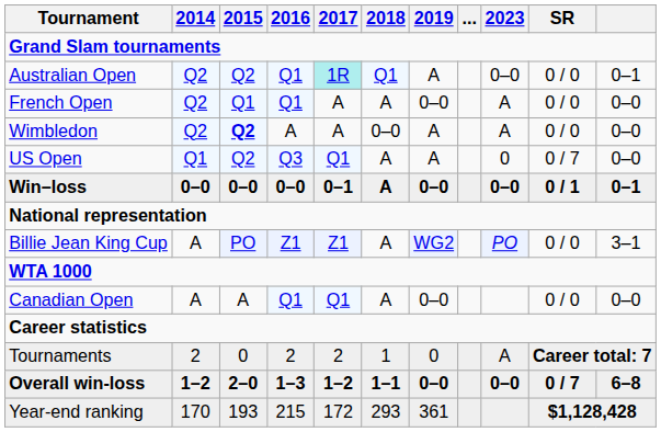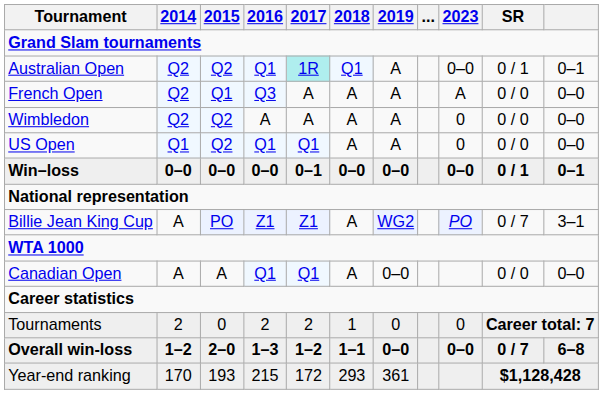 <table class="wikitable" style="text-align:center;">
 <tr>
 <th>Tournament</th>
 <th><a href='#'>2014</a></th>
 <th><a href='#'>2015</a></th>
 <th><a href='#'>2016</a></th>
 <th><a href='#'>2017</a></th>
 <th><a href='#'>2018</a></th>
 <th><a href='#'>2019</a></th>
 <th>...</th>
 <th><a href='#'>2023</a></th>
 <th>SR</th>
 <th></th>
 </tr>
 <tr>
 <td colspan="12" align="left"><strong><a href='#'>Grand Slam tournaments</a></strong></td>
 </tr>
 <tr>
 <td align="left"><a href='#'>Australian Open</a></td>
 <td bgcolor=f0f8ff><a href='#'>Q2</a></td>
 <td bgcolor=f0f8ff><a href='#'>Q2</a></td>
 <td bgcolor=f0f8ff><a href='#'>Q1</a></td>
 <td bgcolor=afeeee><a href='#'>1R</a></td>
 <td bgcolor=f0f8ff><a href='#'>Q1</a></td>
 <td>A</td>
 <td></td>
 <td>0–0</td>
-<td>0 / 0</td>
+<td>0 / 1</td>
 <td>0–1</td>
 </tr>
 <tr>
 <td align="left"><a href='#'>French Open</a></td>
 <td bgcolor=f0f8ff><a href='#'>Q2</a></td>
 <td bgcolor=f0f8ff><a href='#'>Q1</a></td>
-<td bgcolor=f0f8ff><a href='#'>Q1</a></td>
+<td bgcolor=f0f8ff><a href='#'>Q3</a></td>
 <td>A</td>
 <td>A</td>
-<td>0–0</td>
+<td>A</td>
 <td></td>
 <td>A</td>
 <td>0 / 0</td>
 <td>0–0</td>
 </tr>
 <tr>
 <td align="left"><a href='#'>Wimbledon</a></td>
 <td bgcolor=f0f8ff><a href='#'>Q2</a></td>
-<td bgcolor=f0f8ff><strong><a href='#'>Q2</a></strong></td>
+<td bgcolor=f0f8ff><a href='#'>Q2</a></td>
 <td>A</td>
 <td>A</td>
-<td>0–0</td>
+<td>A</td>
 <td>A</td>
 <td></td>
-<td>A</td>
+<td>0</td>
 <td>0 / 0</td>
 <td>0–0</td>
 </tr>
 <tr>
 <td align="left"><a href='#'>US Open</a></td>
 <td bgcolor=f0f8ff><a href='#'>Q1</a></td>
 <td bgcolor=f0f8ff><a href='#'>Q2</a></td>
-<td bgcolor=f0f8ff><a href='#'>Q3</a></td>
+<td bgcolor=f0f8ff><a href='#'>Q1</a></td>
 <td bgcolor=f0f8ff><a href='#'>Q1</a></td>
 <td>A</td>
 <td>A</td>
 <td></td>
 <td>0</td>
-<td>0 / 7</td>
+<td>0 / 0</td>
 <td>0–0</td>
 </tr>
 <tr style="background:#efefef;font-weight:bold;">
 <td align="left">Win–loss</td>
 <td>0–0</td>
 <td>0–0</td>
 <td>0–0</td>
 <td>0–1</td>
-<td>A</td>
+<td>0–0</td>
 <td>0–0</td>
 <td></td>
 <td>0–0</td>
 <td>0 / 1</td>
 <td>0–1</td>
 </tr>
 <tr>
 <td colspan="12" align="left"><strong>National representation</strong></td>
 </tr>
 <tr>
 <td align="left"><a href='#'>Billie Jean King Cup</a></td>
 <td>A</td>
 <td bgcolor=ecf2ff><a href='#'>PO</a></td>
 <td bgcolor=ecf2ff><a href='#'>Z1</a></td>
 <td bgcolor=ecf2ff><a href='#'>Z1</a></td>
 <td>A</td>
 <td bgcolor=ecf2ff><a href='#'>WG2</a></td>
 <td></td>
 <td bgcolor=ecf2ff><em><a href='#'>PO</a></em></td>
-<td>0 / 0</td>
+<td>0 / 7</td>
 <td>3–1</td>
 </tr>
 <tr>
 <td colspan="12" align="left"><strong><a href='#'>WTA 1000</a></strong></td>
 </tr>
 <tr>
 <td align="left"><a href='#'>Canadian Open</a></td>
 <td>A</td>
 <td>A</td>
 <td bgcolor=f0f8ff><a href='#'>Q1</a></td>
 <td bgcolor=f0f8ff><a href='#'>Q1</a></td>
 <td>A</td>
 <td>0–0</td>
 <td></td>
 <td></td>
 <td>0 / 0</td>
 <td>0–0</td>
 </tr>
 <tr>
 <td colspan="12" align="left"><strong>Career statistics</strong></td>
 </tr>
 <tr bgcolor="efefef">
 <td align="left">Tournaments</td>
 <td>2</td>
 <td>0</td>
 <td>2</td>
 <td>2</td>
 <td>1</td>
 <td>0</td>
 <td></td>
-<td>A</td>
+<td>0</td>
 <td colspan="3"><strong>Career total: 7</strong></td>
 </tr>
 <tr style="background:#efefef; font-weight:bold;">
 <td align="left">Overall win-loss</td>
 <td>1–2</td>
 <td>2–0</td>
 <td>1–3</td>
 <td>1–2</td>
 <td>1–1</td>
 <td>0–0</td>
 <td></td>
 <td>0–0</td>
 <td>0 / 7</td>
 <td>6–8</td>
 </tr>
 <tr bgcolor="efefef">
 <td align="left">Year-end ranking</td>
 <td>170</td>
 <td>193</td>
 <td>215</td>
 <td>172</td>
 <td>293</td>
 <td>361</td>
 <td></td>
 <td></td>
 <td colspan="3"><strong>$1,128,428</strong></td>
 </tr>
 </table>
